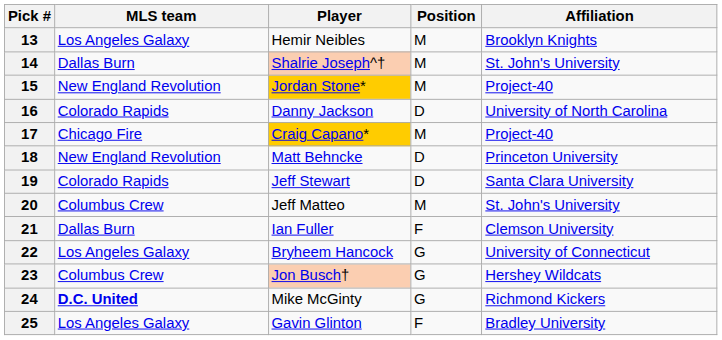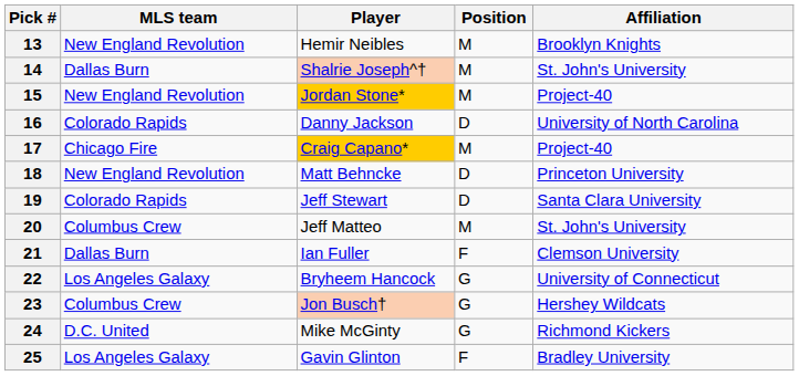 <table class="wikitable sortable">
 <tr>
 <th width=7%>Pick #</th>
 <th width=30%>MLS team</th>
 <th width=20%>Player</th>
 <th width=10%>Position</th>
 <th>Affiliation</th>
 </tr>
 <tr>
 <th>13</th>
-<td><a href='#'>Los Angeles Galaxy</a></td>
+<td><a href='#'>New England Revolution</a></td>
 <td>Hemir Neibles</td>
 <td>M</td>
 <td><a href='#'>Brooklyn Knights</a></td>
 </tr>
 <tr>
 <th>14</th>
 <td><a href='#'>Dallas Burn</a></td>
 <td bgcolor="#FBCEB1"><a href='#'>Shalrie Joseph</a>^†</td>
 <td>M</td>
 <td><a href='#'>St. John's University</a></td>
 </tr>
 <tr>
 <th>15</th>
 <td><a href='#'>New England Revolution</a></td>
 <td style="background:#FFCC00"><a href='#'>Jordan Stone</a>*</td>
 <td>M</td>
 <td><a href='#'>Project-40</a></td>
 </tr>
 <tr>
 <th>16</th>
 <td><a href='#'>Colorado Rapids</a></td>
 <td><a href='#'>Danny Jackson</a></td>
 <td>D</td>
 <td><a href='#'>University of North Carolina</a></td>
 </tr>
 <tr>
 <th>17</th>
 <td><a href='#'>Chicago Fire</a></td>
 <td style="background:#FFCC00"><a href='#'>Craig Capano</a>*</td>
 <td>M</td>
 <td><a href='#'>Project-40</a></td>
 </tr>
 <tr>
 <th>18</th>
 <td><a href='#'>New England Revolution</a></td>
 <td><a href='#'>Matt Behncke</a></td>
 <td>D</td>
 <td><a href='#'>Princeton University</a></td>
 </tr>
 <tr>
 <th>19</th>
 <td><a href='#'>Colorado Rapids</a></td>
 <td><a href='#'>Jeff Stewart</a></td>
 <td>D</td>
 <td><a href='#'>Santa Clara University</a></td>
 </tr>
 <tr>
 <th>20</th>
 <td><a href='#'>Columbus Crew</a></td>
 <td>Jeff Matteo</td>
 <td>M</td>
 <td><a href='#'>St. John's University</a></td>
 </tr>
 <tr>
 <th>21</th>
 <td><a href='#'>Dallas Burn</a></td>
 <td><a href='#'>Ian Fuller</a></td>
 <td>F</td>
 <td><a href='#'>Clemson University</a></td>
 </tr>
 <tr>
 <th>22</th>
 <td><a href='#'>Los Angeles Galaxy</a></td>
 <td><a href='#'>Bryheem Hancock</a></td>
 <td>G</td>
 <td><a href='#'>University of Connecticut</a></td>
 </tr>
 <tr>
 <th>23</th>
 <td><a href='#'>Columbus Crew</a></td>
 <td bgcolor="#FBCEB1"><a href='#'>Jon Busch</a>†</td>
 <td>G</td>
 <td><a href='#'>Hershey Wildcats</a></td>
 </tr>
 <tr>
 <th>24</th>
-<td><strong><a href='#'>D.C. United</a></strong></td>
+<td><a href='#'>D.C. United</a></td>
 <td>Mike McGinty</td>
 <td>G</td>
 <td><a href='#'>Richmond Kickers</a></td>
 </tr>
 <tr>
 <th>25</th>
 <td><a href='#'>Los Angeles Galaxy</a></td>
 <td><a href='#'>Gavin Glinton</a></td>
 <td>F</td>
 <td><a href='#'>Bradley University</a></td>
 </tr>
 </table>
